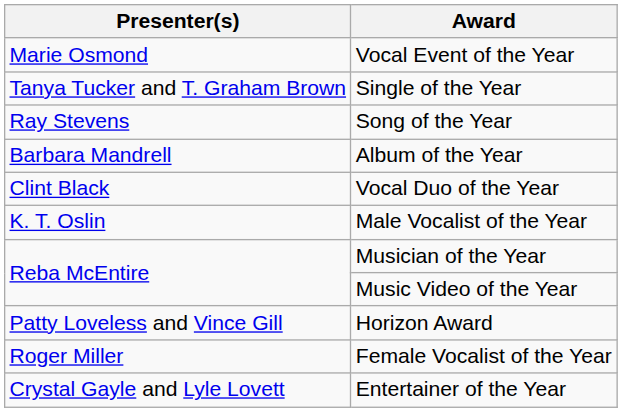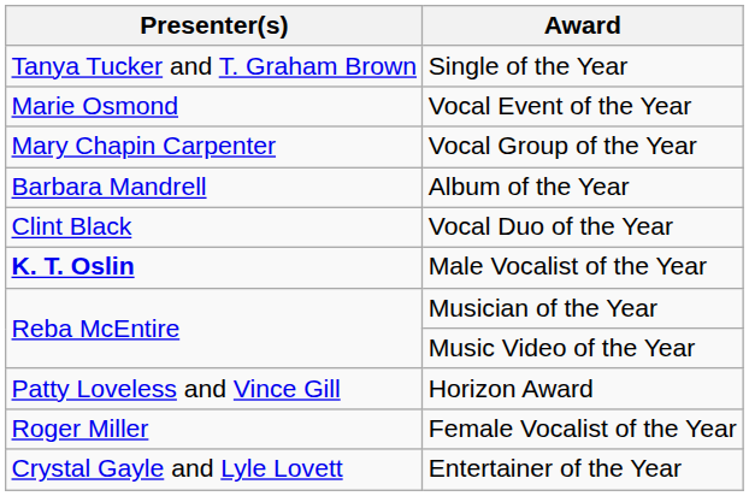 <table class="wikitable">
 <tr>
 <th>Presenter(s)</th>
 <th>Award</th>
 </tr>
 <tr>
+<td><a href='#'>Tanya Tucker</a> and <a href='#'>T. Graham Brown</a></td>
+<td>Single of the Year</td>
+</tr>
+<tr>
 <td><a href='#'>Marie Osmond</a></td>
 <td>Vocal Event of the Year</td>
 </tr>
 <tr>
-<td><a href='#'>Tanya Tucker</a> and <a href='#'>T. Graham Brown</a></td>
-<td>Single of the Year</td>
-</tr>
-<tr>
-<td><a href='#'>Ray Stevens</a></td>
-<td>Song of the Year</td>
+<td><a href='#'>Mary Chapin Carpenter</a></td>
+<td>Vocal Group of the Year</td>
 </tr>
 <tr>
 <td><a href='#'>Barbara Mandrell</a></td>
 <td>Album of the Year</td>
 </tr>
 <tr>
 <td><a href='#'>Clint Black</a></td>
 <td>Vocal Duo of the Year</td>
 </tr>
 <tr>
-<td><a href='#'>K. T. Oslin</a></td>
+<td><strong><a href='#'>K. T. Oslin</a></strong></td>
 <td>Male Vocalist of the Year</td>
 </tr>
 <tr>
 <td rowspan="2"><a href='#'>Reba McEntire</a></td>
 <td>Musician of the Year</td>
 </tr>
 <tr>
 <td>Music Video of the Year</td>
 </tr>
 <tr>
 <td><a href='#'>Patty Loveless</a> and <a href='#'>Vince Gill</a></td>
 <td>Horizon Award</td>
 </tr>
 <tr>
 <td><a href='#'>Roger Miller</a></td>
 <td>Female Vocalist of the Year</td>
 </tr>
 <tr>
 <td><a href='#'>Crystal Gayle</a> and <a href='#'>Lyle Lovett</a></td>
 <td>Entertainer of the Year</td>
 </tr>
 </table>
